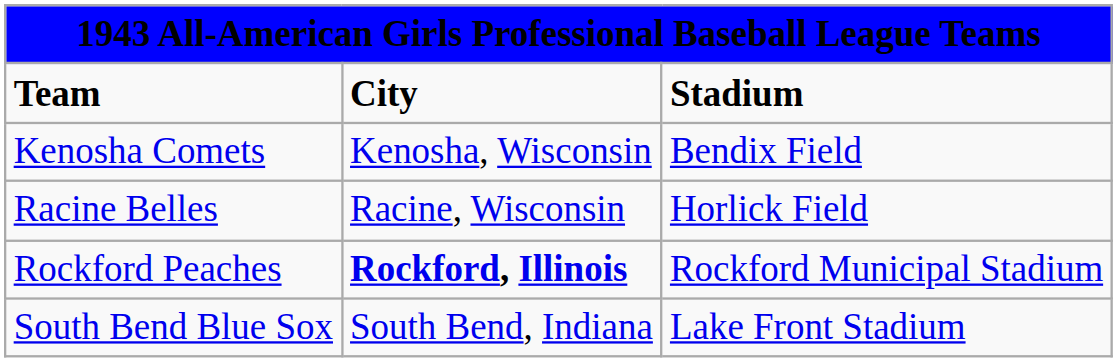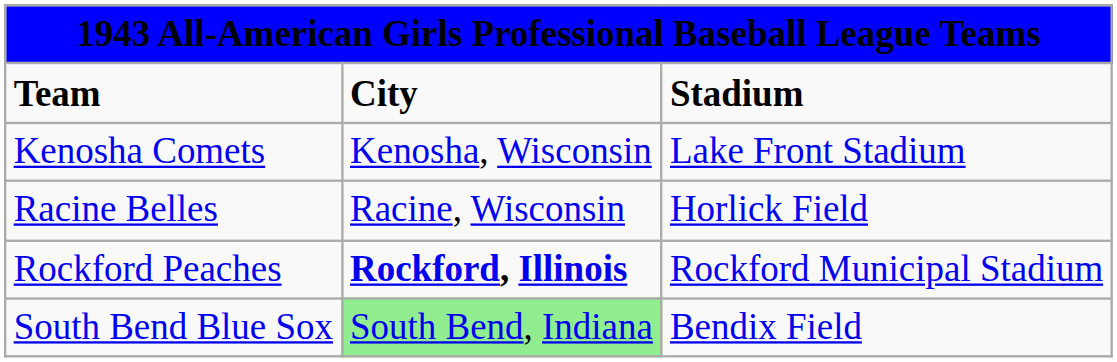 <table class="wikitable" style="width:auto">
 <tr>
 <td bgcolor="#0000FF" align="center" colspan="6"><strong><span>1943 All-American Girls Professional Baseball League Teams</span></strong></td>
 </tr>
 <tr>
 <td><strong>Team</strong></td>
 <td><strong>City</strong></td>
 <td><strong>Stadium</strong></td>
 </tr>
 <tr>
 <td><a href='#'>Kenosha Comets</a></td>
 <td><a href='#'>Kenosha</a>, <a href='#'>Wisconsin</a></td>
-<td><a href='#'>Bendix Field</a></td>
+<td><a href='#'>Lake Front Stadium</a></td>
 </tr>
 <tr>
 <td><a href='#'>Racine Belles</a></td>
 <td><a href='#'>Racine</a>, <a href='#'>Wisconsin</a></td>
 <td><a href='#'>Horlick Field</a></td>
 </tr>
 <tr>
 <td><a href='#'>Rockford Peaches</a></td>
 <td><strong><a href='#'>Rockford</a>, <a href='#'>Illinois</a></strong></td>
 <td><a href='#'>Rockford Municipal Stadium</a></td>
 </tr>
 <tr>
 <td><a href='#'>South Bend Blue Sox</a></td>
-<td><a href='#'>South Bend</a>, <a href='#'>Indiana</a></td>
-<td><a href='#'>Lake Front Stadium</a></td>
+<td style="background: lightgreen;"><a href='#'>South Bend</a>, <a href='#'>Indiana</a></td>
+<td><a href='#'>Bendix Field</a></td>
 </tr>
 </table>
